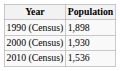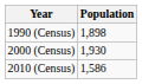 <table class="wikitable">
 <tr>
 <th>Year</th>
 <th>Population</th>
 </tr>
 <tr>
 <td>1990 (Census)</td>
 <td>1,898</td>
 </tr>
 <tr>
 <td>2000 (Census)</td>
 <td>1,930</td>
 </tr>
 <tr>
 <td>2010 (Census)</td>
-<td>1,536</td>
+<td>1,586</td>
 </tr>
 </table>
